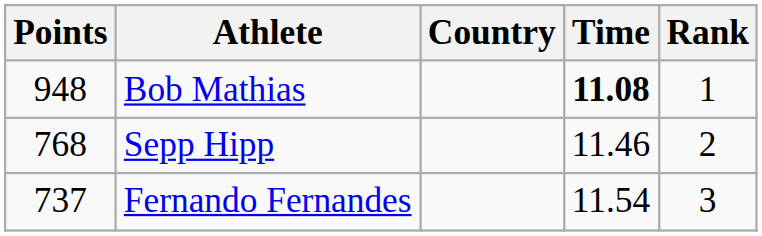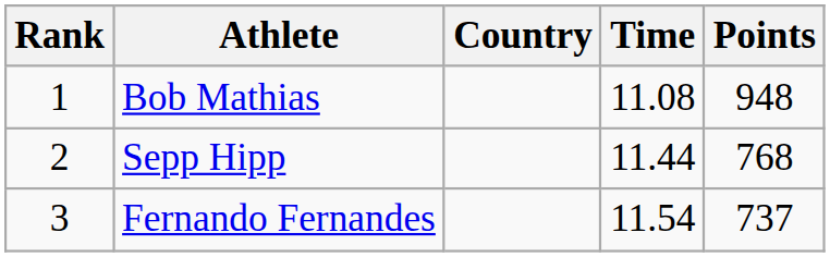 <table class="wikitable sortable" style="text-align:center">
 <tr>
-<th>Points</th>
+<th>Rank</th>
 <th>Athlete</th>
 <th>Country</th>
 <th>Time</th>
-<th>Rank</th>
+<th>Points</th>
 </tr>
 <tr>
-<td>948</td>
+<td>1</td>
 <td align=left><a href='#'>Bob Mathias</a></td>
 <td align=left></td>
-<td><strong>11.08</strong></td>
-<td>1</td>
+<td>11.08</td>
+<td>948</td>
 </tr>
 <tr>
-<td>768</td>
+<td>2</td>
 <td align=left><a href='#'>Sepp Hipp</a></td>
 <td align=left></td>
-<td>11.46</td>
-<td>2</td>
+<td>11.44</td>
+<td>768</td>
 </tr>
 <tr>
-<td>737</td>
+<td>3</td>
 <td align=left><a href='#'>Fernando Fernandes</a></td>
 <td align=left></td>
 <td>11.54</td>
-<td>3</td>
+<td>737</td>
 </tr>
 </table>
